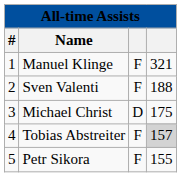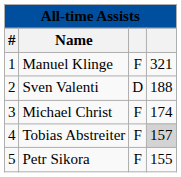 <table class="sortable wikitable" style="text-align:center; float:left; margin-right:2px;">
 <tr>
 <th style="background:#004F9E;" colspan="4"><span>All-time Assists</span></th>
 </tr>
 <tr>
 <th>#</th>
 <th>Name</th>
 <th></th>
 <th></th>
 </tr>
 <tr>
 <td align=left>1</td>
 <td align=left> Manuel Klinge</td>
 <td>F</td>
 <td>321</td>
 </tr>
 <tr>
 <td align=left>2</td>
 <td align=left> Sven Valenti</td>
-<td>F</td>
+<td>D</td>
 <td>188</td>
 </tr>
 <tr>
 <td align=left>3</td>
 <td align=left> Michael Christ</td>
-<td>D</td>
-<td>175</td>
+<td>F</td>
+<td>174</td>
 </tr>
 <tr>
 <td align=left>4</td>
 <td align=left> Tobias Abstreiter</td>
 <td>F</td>
 <td style="background: lightgrey;">157</td>
 </tr>
 <tr>
 <td align=left>5</td>
 <td align=left> Petr Sikora</td>
 <td>F</td>
 <td>155</td>
 </tr>
 </table>
